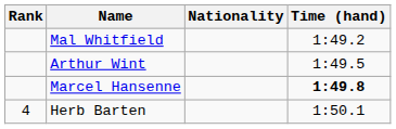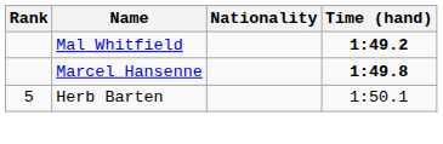 <table class="wikitable sortable" style="text-align:center">
 <tr>
 <th>Rank</th>
 <th>Name</th>
 <th>Nationality</th>
 <th>Time (hand)</th>
 </tr>
 <tr>
 <td></td>
 <td align="left"><a href='#'>Mal Whitfield</a></td>
 <td align="left"></td>
-<td>1:49.2</td>
-</tr>
-<tr>
-<td></td>
-<td align="left"><a href='#'>Arthur Wint</a></td>
-<td align="left"></td>
-<td>1:49.5</td>
+<td><strong>1:49.2</strong></td>
 </tr>
 <tr>
 <td></td>
 <td align="left"><a href='#'>Marcel Hansenne</a></td>
 <td align="left"></td>
 <td><strong>1:49.8</strong></td>
 </tr>
 <tr>
-<td>4</td>
+<td>5</td>
 <td align="left">Herb Barten</td>
 <td align="left"></td>
 <td>1:50.1</td>
 </tr>
 </table>
